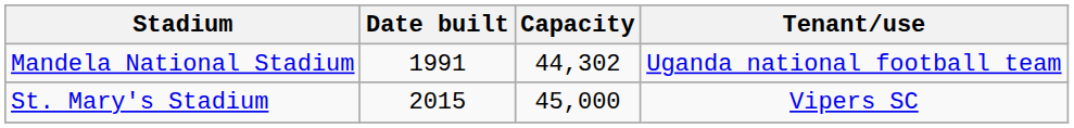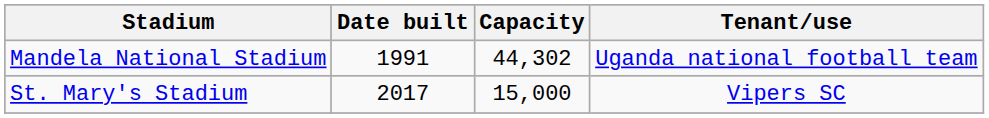 <table class="wikitable sortable">
 <tr>
 <th>Stadium</th>
 <th>Date built</th>
 <th>Capacity</th>
 <th>Tenant/use</th>
 </tr>
 <tr>
 <td><a href='#'>Mandela National Stadium</a></td>
 <td align=center>1991</td>
 <td align=center>44,302</td>
 <td align=center><a href='#'>Uganda national football team</a></td>
 </tr>
 <tr>
 <td><a href='#'>St. Mary's Stadium</a></td>
-<td align=center>2015</td>
-<td align=center>45,000</td>
+<td align=center>2017</td>
+<td align=center>15,000</td>
 <td align=center><a href='#'>Vipers SC</a></td>
 </tr>
 </table>
